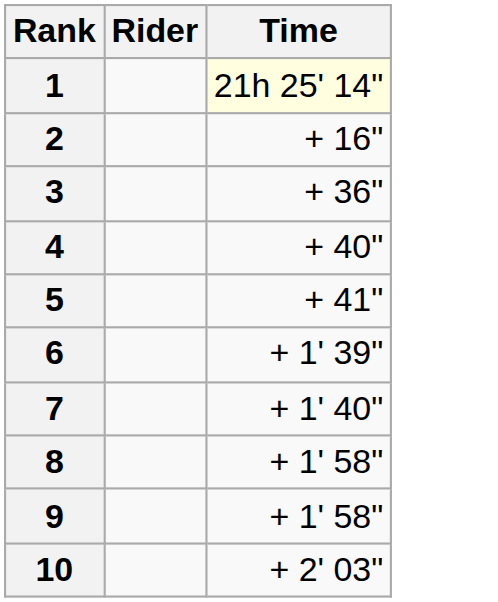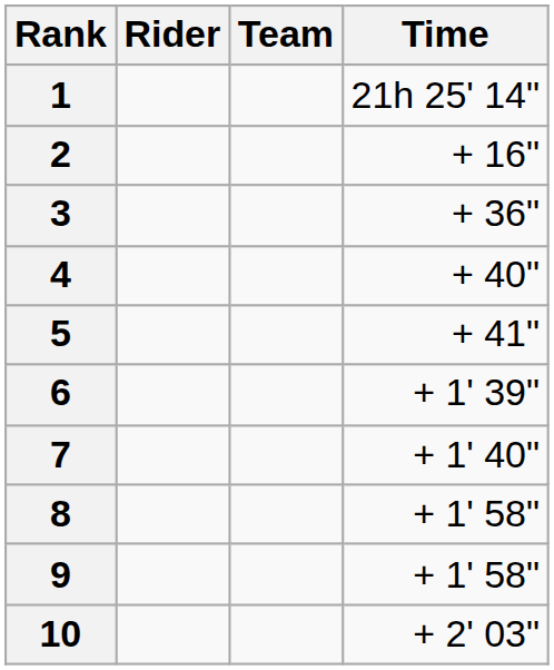 <table class="wikitable" margin-bottom:0;">
 <tr>
 <th scope="col">Rank</th>
 <th scope="col">Rider</th>
+<th scope="col">Team</th>
 <th scope="col">Time</th>
 </tr>
 <tr>
 <th scope="row">1</th>
 <td> </td>
-<td align="right" style="background: lightyellow;">21h 25' 14"</td>
+<td></td>
+<td align="right">21h 25' 14"</td>
 </tr>
 <tr>
 <th scope="row">2</th>
 <td> </td>
+<td></td>
 <td align="right">+ 16"</td>
 </tr>
 <tr>
 <th scope="row">3</th>
+<td></td>
 <td></td>
 <td align="right">+ 36"</td>
 </tr>
 <tr>
 <th scope="row">4</th>
 <td></td>
+<td></td>
 <td align="right">+ 40"</td>
 </tr>
 <tr>
 <th scope="row">5</th>
+<td></td>
 <td></td>
 <td align="right">+ 41"</td>
 </tr>
 <tr>
 <th scope="row">6</th>
 <td></td>
+<td></td>
 <td align="right">+ 1' 39"</td>
 </tr>
 <tr>
 <th scope="row">7</th>
+<td></td>
 <td></td>
 <td align="right">+ 1' 40"</td>
 </tr>
 <tr>
 <th scope="row">8</th>
 <td></td>
+<td></td>
 <td align="right">+ 1' 58"</td>
 </tr>
 <tr>
 <th scope="row">9</th>
+<td></td>
 <td></td>
 <td align="right">+ 1' 58"</td>
 </tr>
 <tr>
 <th scope="row">10</th>
 <td></td>
+<td></td>
 <td align="right">+ 2' 03"</td>
 </tr>
 </table>
